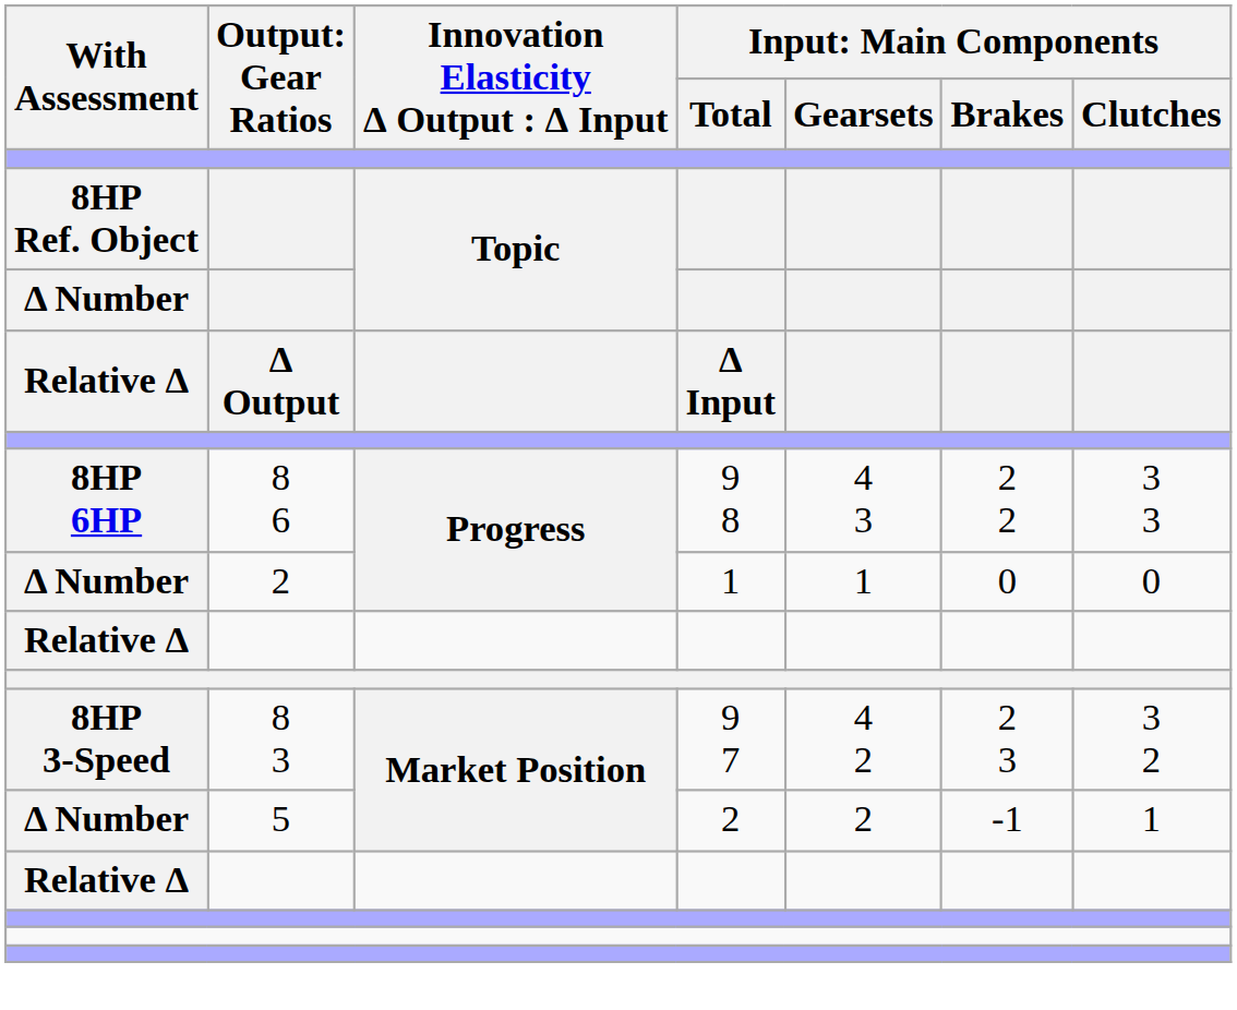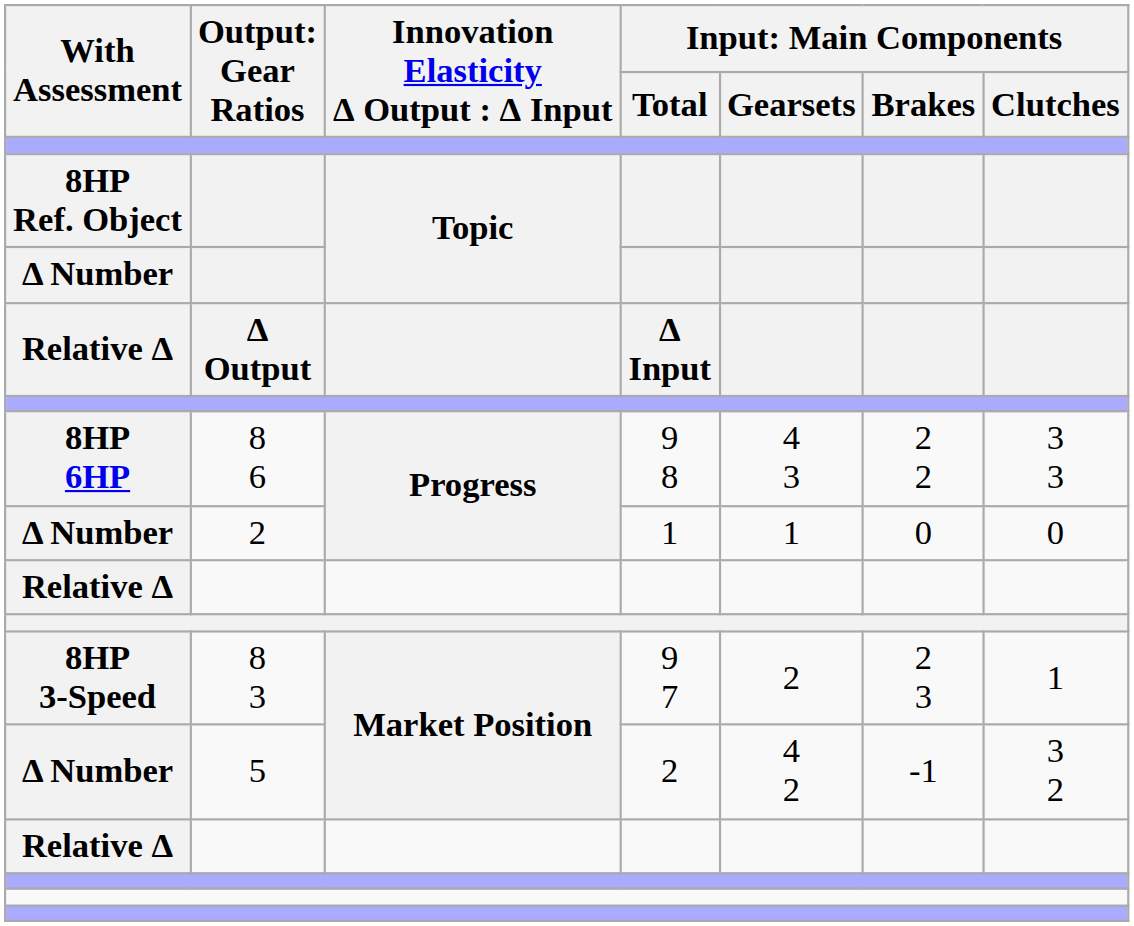 <table class="wikitable collapsible" style="width:10em; text-align:center">
 <tr>
 <th rowspan=2>With<br>Assessment</th>
 <th rowspan=2>Output:<br>Gear<br>Ratios</th>
 <th rowspan=2>Innovation<br><a href='#'>Elasticity</a><br>Δ Output : Δ Input</th>
 <th colspan=4>Input: Main Components</th>
 </tr>
 <tr>
 <th>Total</th>
 <th>Gearsets</th>
 <th>Brakes</th>
 <th>Clutches</th>
 </tr>
 <tr>
 <td colspan="7" style="background:#AAF;"></td>
 </tr>
 <tr>
 <th>8HP<br>Ref. Object</th>
 <th><br></th>
 <th rowspan=2>Topic</th>
 <th><br></th>
 <th><br></th>
 <th><br></th>
 <th><br></th>
 </tr>
 <tr>
 <th>Δ Number</th>
 <th></th>
 <th></th>
 <th></th>
 <th></th>
 <th></th>
 </tr>
 <tr>
 <th>Relative Δ</th>
 <th>Δ Output<br></th>
 <th><br></th>
 <th>Δ Input<br></th>
 <th></th>
 <th></th>
 <th></th>
 </tr>
 <tr>
 <td colspan="7" style="background:#AAF;"></td>
 </tr>
 <tr>
 <th>8HP<br><a href='#'>6HP</a></th>
 <td>8<br>6</td>
 <th rowspan=2>Progress</th>
 <td>9<br>8</td>
 <td>4<br>3</td>
 <td>2<br>2</td>
 <td>3<br>3</td>
 </tr>
 <tr>
 <th>Δ Number</th>
 <td>2</td>
 <td>1</td>
 <td>1</td>
 <td>0</td>
 <td>0</td>
 </tr>
 <tr>
 <th>Relative Δ</th>
 <td><br></td>
 <td><strong></strong><br></td>
 <td><br></td>
 <td><br></td>
 <td><br></td>
 <td><br></td>
 </tr>
 <tr>
 <th colspan="7"></th>
 </tr>
 <tr>
 <th>8HP<br>3-Speed</th>
 <td>8<br>3</td>
 <th rowspan=2>Market Position</th>
 <td>9<br>7</td>
-<td>4<br>2</td>
+<td>2</td>
 <td>2<br>3</td>
-<td>3<br>2</td>
+<td>1</td>
 </tr>
 <tr>
 <th>Δ Number</th>
 <td>5</td>
 <td>2</td>
-<td>2</td>
+<td>4<br>2</td>
 <td>-1</td>
-<td>1</td>
+<td>3<br>2</td>
 </tr>
 <tr>
 <th>Relative Δ</th>
 <td><br></td>
 <td><strong></strong><br></td>
 <td><br></td>
 <td><br></td>
 <td><br></td>
 <td><br></td>
 </tr>
 <tr>
 <td colspan="7" style="background:#AAF;"></td>
 </tr>
 <tr>
 <td colspan="7"></td>
 </tr>
 <tr>
 <td colspan="7" style="background:#AAF;"></td>
 </tr>
 </table>
